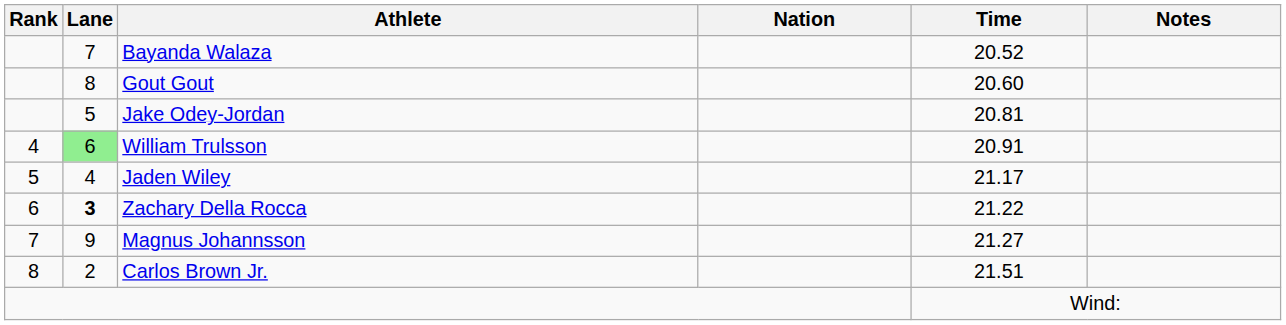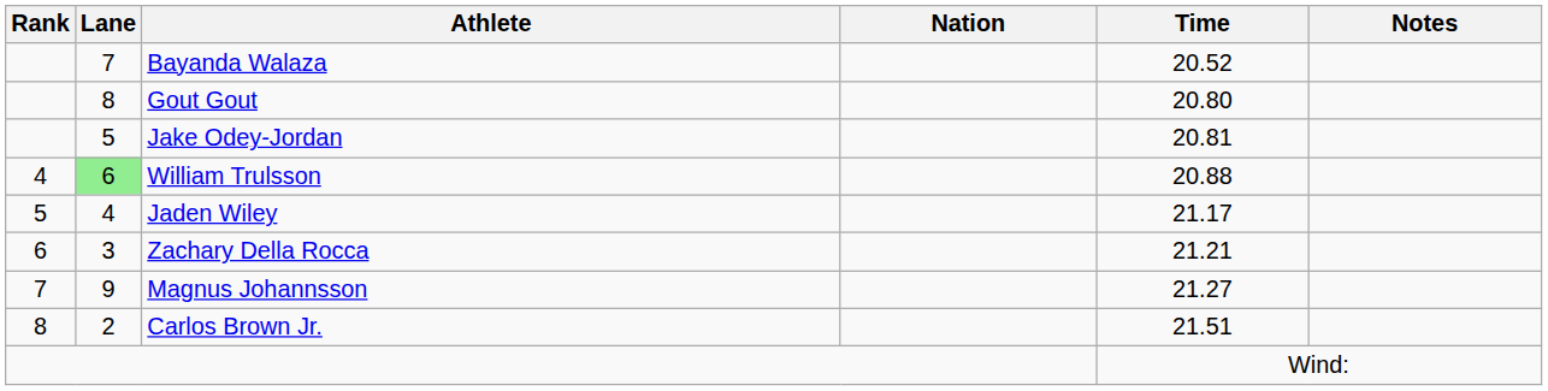 <table class="wikitable sortable" style="text-align:center;width: 65%;">
 <tr>
 <th scope="col" style="width: 10px;">Rank</th>
 <th scope="col" style="width: 10px;">Lane</th>
 <th scope="col">Athlete</th>
 <th scope="col">Nation</th>
 <th scope="col">Time</th>
 <th scope="col">Notes</th>
 </tr>
 <tr>
 <td></td>
 <td>7</td>
 <td align=left><a href='#'>Bayanda Walaza</a></td>
 <td align=left></td>
 <td>20.52</td>
 <td></td>
 </tr>
 <tr>
 <td></td>
 <td>8</td>
 <td align=left><a href='#'>Gout Gout</a></td>
 <td align=left></td>
-<td>20.60</td>
+<td>20.80</td>
 <td></td>
 </tr>
 <tr>
 <td></td>
 <td>5</td>
 <td align=left><a href='#'>Jake Odey-Jordan</a></td>
 <td align=left></td>
 <td>20.81</td>
 <td></td>
 </tr>
 <tr>
 <td>4</td>
 <td style="background: lightgreen;">6</td>
 <td align=left><a href='#'>William Trulsson</a></td>
 <td align=left></td>
-<td>20.91</td>
+<td>20.88</td>
 <td></td>
 </tr>
 <tr>
 <td>5</td>
 <td>4</td>
 <td align=left><a href='#'>Jaden Wiley</a></td>
 <td align=left></td>
 <td>21.17</td>
 <td></td>
 </tr>
 <tr>
 <td>6</td>
-<td><strong>3</strong></td>
+<td>3</td>
 <td align=left><a href='#'>Zachary Della Rocca</a></td>
 <td align=left></td>
-<td>21.22</td>
+<td>21.21</td>
 <td></td>
 </tr>
 <tr>
 <td>7</td>
 <td>9</td>
 <td align=left><a href='#'>Magnus Johannsson</a></td>
 <td align=left></td>
 <td>21.27</td>
 <td></td>
 </tr>
 <tr>
 <td>8</td>
 <td>2</td>
 <td align=left><a href='#'>Carlos Brown Jr.</a></td>
 <td align=left></td>
 <td>21.51</td>
 <td></td>
 </tr>
 <tr class="sortbottom">
 <td colspan="4"></td>
 <td colspan="2">Wind: </td>
 </tr>
 </table>
